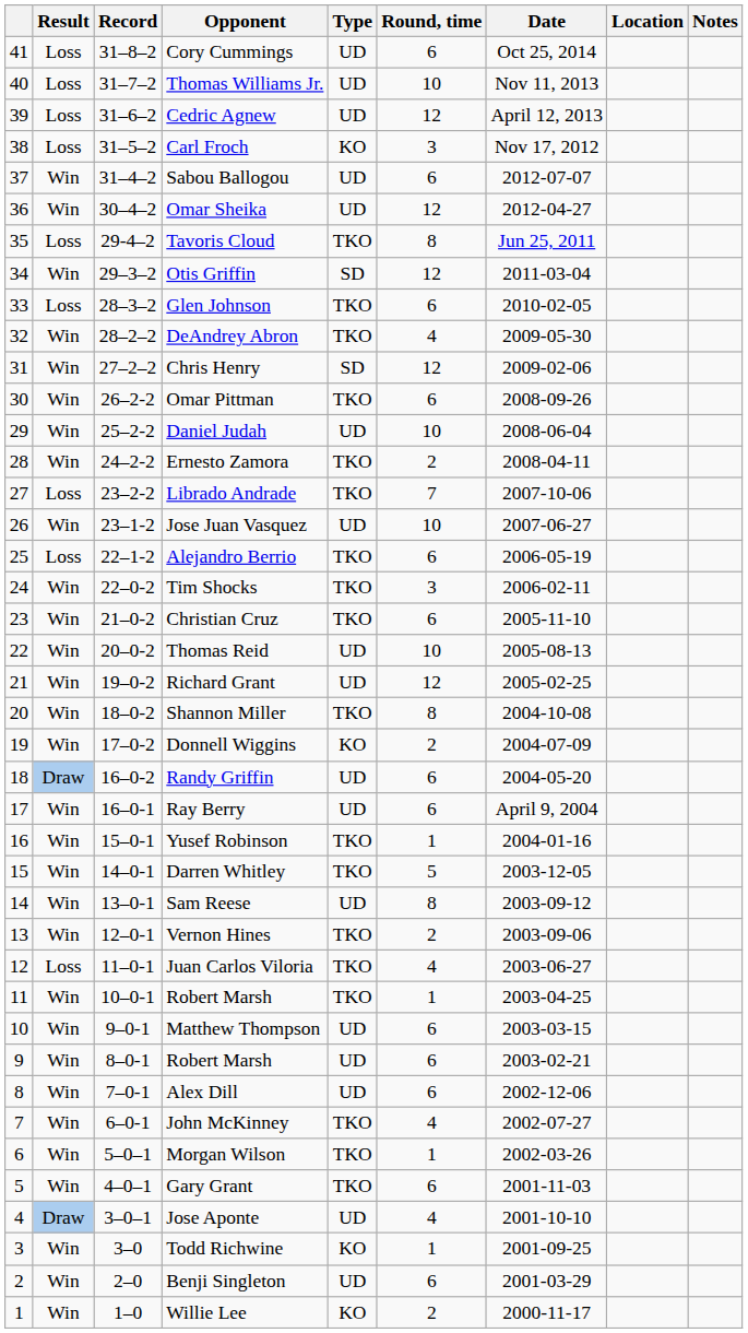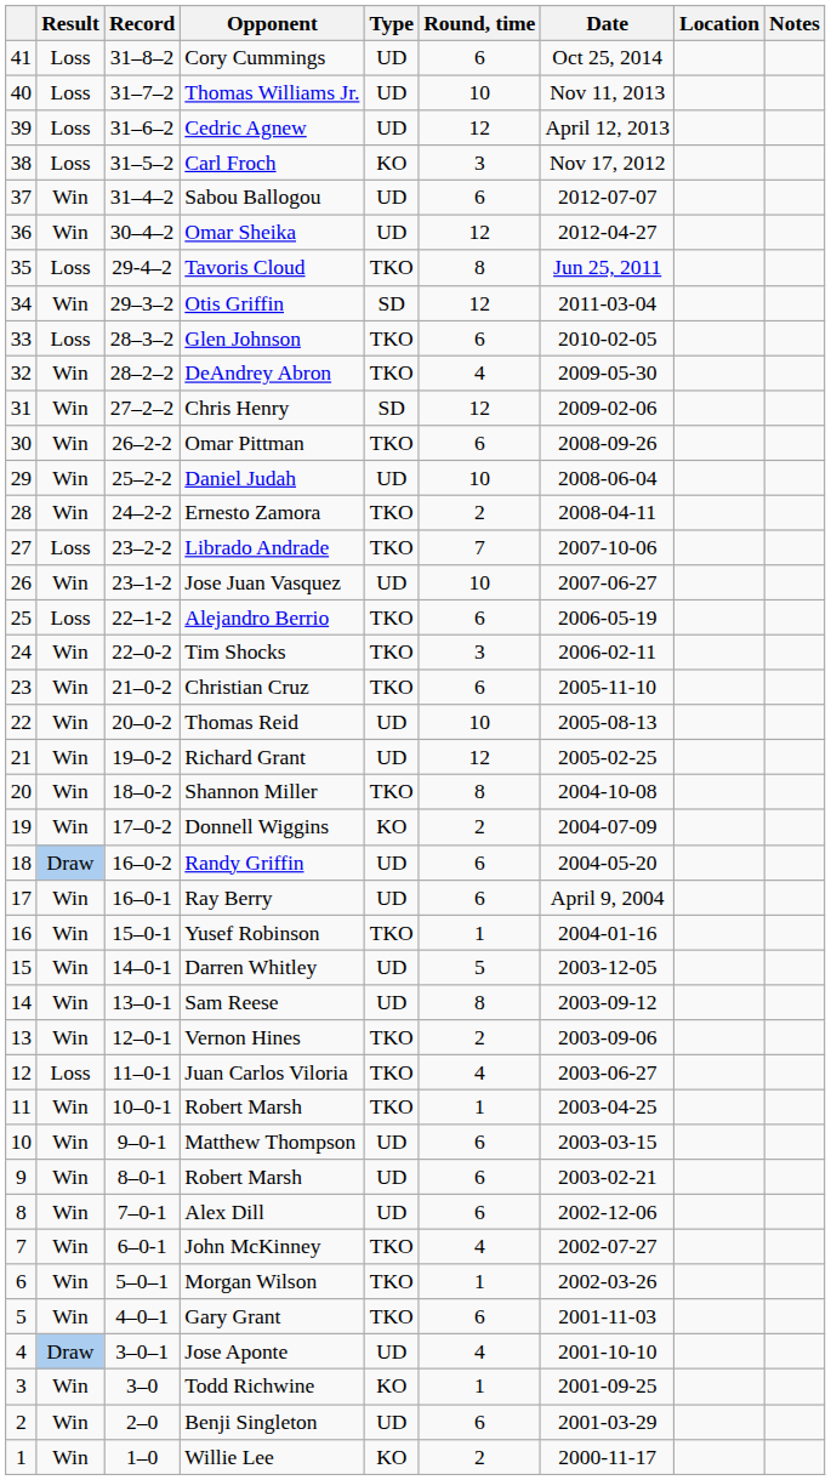 <table class="wikitable" style="text-align:center; font-size:95%">
 <tr>
 <th></th>
 <th>Result</th>
 <th>Record</th>
 <th>Opponent</th>
 <th>Type</th>
 <th>Round, time</th>
 <th>Date</th>
 <th>Location</th>
 <th>Notes</th>
 </tr>
 <tr align=center>
 <td>41</td>
 <td>Loss</td>
 <td>31–8–2</td>
 <td align=left> Cory Cummings</td>
 <td>UD</td>
 <td>6</td>
 <td>Oct 25, 2014</td>
 <td align=left></td>
 <td align=left></td>
 </tr>
 <tr align=center>
 <td>40</td>
 <td>Loss</td>
 <td>31–7–2</td>
 <td align=left> <a href='#'>Thomas Williams Jr.</a></td>
 <td>UD</td>
 <td>10</td>
 <td>Nov 11, 2013</td>
 <td align=left></td>
 <td align=left></td>
 </tr>
 <tr align=center>
 <td>39</td>
 <td>Loss</td>
 <td>31–6–2</td>
 <td align=left> <a href='#'>Cedric Agnew</a></td>
 <td>UD</td>
 <td>12</td>
 <td>April 12, 2013</td>
 <td align=left></td>
 <td align=left></td>
 </tr>
 <tr align=center>
 <td>38</td>
 <td>Loss</td>
 <td>31–5–2</td>
 <td align=left> <a href='#'>Carl Froch</a></td>
 <td>KO</td>
 <td>3</td>
 <td>Nov 17, 2012</td>
 <td align=left></td>
 <td align=left></td>
 </tr>
 <tr align=center>
 <td>37</td>
 <td>Win</td>
 <td>31–4–2</td>
 <td align=left> Sabou Ballogou</td>
 <td>UD</td>
 <td>6</td>
 <td>2012-07-07</td>
 <td align=left></td>
 <td align=left></td>
 </tr>
 <tr align=center>
 <td>36</td>
 <td>Win</td>
 <td>30–4–2</td>
 <td align=left> <a href='#'>Omar Sheika</a></td>
 <td>UD</td>
 <td>12</td>
 <td>2012-04-27</td>
 <td align=left></td>
 <td align=left></td>
 </tr>
 <tr align=center>
 <td>35</td>
 <td>Loss</td>
 <td>29-4–2</td>
 <td align=left> <a href='#'>Tavoris Cloud</a></td>
 <td>TKO</td>
 <td>8</td>
 <td><a href='#'>Jun 25, 2011</a></td>
 <td align=left></td>
 <td align=left></td>
 </tr>
 <tr align=center>
 <td>34</td>
 <td>Win</td>
 <td>29–3–2</td>
 <td align=left> <a href='#'>Otis Griffin</a></td>
 <td>SD</td>
 <td>12</td>
 <td>2011-03-04</td>
 <td align=left></td>
 <td align=left></td>
 </tr>
 <tr align=center>
 <td>33</td>
 <td>Loss</td>
 <td>28–3–2</td>
 <td align=left> <a href='#'>Glen Johnson</a></td>
 <td>TKO</td>
 <td>6</td>
 <td>2010-02-05</td>
 <td align=left></td>
 <td align=left></td>
 </tr>
 <tr align=center>
 <td>32</td>
 <td>Win</td>
 <td>28–2–2</td>
 <td align=left> <a href='#'>DeAndrey Abron</a></td>
 <td>TKO</td>
 <td>4</td>
 <td>2009-05-30</td>
 <td align=left></td>
 <td align=left></td>
 </tr>
 <tr align=center>
 <td>31</td>
 <td>Win</td>
 <td>27–2–2</td>
 <td align=left> Chris Henry</td>
 <td>SD</td>
 <td>12</td>
 <td>2009-02-06</td>
 <td align=left></td>
 <td align=left></td>
 </tr>
 <tr align=center>
 <td>30</td>
 <td>Win</td>
 <td>26–2-2</td>
 <td align=left> Omar Pittman</td>
 <td>TKO</td>
 <td>6</td>
 <td>2008-09-26</td>
 <td align=left></td>
 <td align=left></td>
 </tr>
 <tr align=center>
 <td>29</td>
 <td>Win</td>
 <td>25–2-2</td>
 <td align=left> <a href='#'>Daniel Judah</a></td>
 <td>UD</td>
 <td>10</td>
 <td>2008-06-04</td>
 <td align=left></td>
 <td align=left></td>
 </tr>
 <tr align=center>
 <td>28</td>
 <td>Win</td>
 <td>24–2-2</td>
 <td align=left> Ernesto Zamora</td>
 <td>TKO</td>
 <td>2</td>
 <td>2008-04-11</td>
 <td align=left></td>
 <td align=left></td>
 </tr>
 <tr align=center>
 <td>27</td>
 <td>Loss</td>
 <td>23–2-2</td>
 <td align=left> <a href='#'>Librado Andrade</a></td>
 <td>TKO</td>
 <td>7</td>
 <td>2007-10-06</td>
 <td align=left></td>
 <td align=left></td>
 </tr>
 <tr align=center>
 <td>26</td>
 <td>Win</td>
 <td>23–1-2</td>
 <td align=left> Jose Juan Vasquez</td>
 <td>UD</td>
 <td>10</td>
 <td>2007-06-27</td>
 <td align=left></td>
 <td align=left></td>
 </tr>
 <tr align=center>
 <td>25</td>
 <td>Loss</td>
 <td>22–1-2</td>
 <td align=left> <a href='#'>Alejandro Berrio</a></td>
 <td>TKO</td>
 <td>6</td>
 <td>2006-05-19</td>
 <td align=left></td>
 <td align=left></td>
 </tr>
 <tr align=center>
 <td>24</td>
 <td>Win</td>
 <td>22–0-2</td>
 <td align=left> Tim Shocks</td>
 <td>TKO</td>
 <td>3</td>
 <td>2006-02-11</td>
 <td align=left></td>
 <td align=left></td>
 </tr>
 <tr align=center>
 <td>23</td>
 <td>Win</td>
 <td>21–0-2</td>
 <td align=left> Christian Cruz</td>
 <td>TKO</td>
 <td>6</td>
 <td>2005-11-10</td>
 <td align=left></td>
 <td align=left></td>
 </tr>
 <tr align=center>
 <td>22</td>
 <td>Win</td>
 <td>20–0-2</td>
 <td align=left> Thomas Reid</td>
 <td>UD</td>
 <td>10</td>
 <td>2005-08-13</td>
 <td align=left></td>
 <td align=left></td>
 </tr>
 <tr align=center>
 <td>21</td>
 <td>Win</td>
 <td>19–0-2</td>
 <td align=left> Richard Grant</td>
 <td>UD</td>
 <td>12</td>
 <td>2005-02-25</td>
 <td align=left></td>
 <td align=left></td>
 </tr>
 <tr align=center>
 <td>20</td>
 <td>Win</td>
 <td>18–0-2</td>
 <td align=left> Shannon Miller</td>
 <td>TKO</td>
 <td>8</td>
 <td>2004-10-08</td>
 <td align=left></td>
 <td align=left></td>
 </tr>
 <tr align=center>
 <td>19</td>
 <td>Win</td>
 <td>17–0-2</td>
 <td align=left> Donnell Wiggins</td>
 <td>KO</td>
 <td>2</td>
 <td>2004-07-09</td>
 <td align=left></td>
 <td align=left></td>
 </tr>
 <tr align=center>
 <td>18</td>
 <td style="background:#abcdef;">Draw</td>
 <td>16–0-2</td>
 <td align=left> <a href='#'>Randy Griffin</a></td>
 <td>UD</td>
 <td>6</td>
 <td>2004-05-20</td>
 <td align=left></td>
 <td align=left></td>
 </tr>
 <tr align=center>
 <td>17</td>
 <td>Win</td>
 <td>16–0-1</td>
 <td align=left> Ray Berry</td>
 <td>UD</td>
 <td>6</td>
 <td>April 9, 2004</td>
 <td align=left></td>
 <td align=left></td>
 </tr>
 <tr align=center>
 <td>16</td>
 <td>Win</td>
 <td>15–0-1</td>
 <td align=left> Yusef Robinson</td>
 <td>TKO</td>
 <td>1</td>
 <td>2004-01-16</td>
 <td align=left></td>
 <td align=left></td>
 </tr>
 <tr align=center>
 <td>15</td>
 <td>Win</td>
 <td>14–0-1</td>
 <td align=left> Darren Whitley</td>
-<td>TKO</td>
+<td>UD</td>
 <td>5</td>
 <td>2003-12-05</td>
 <td align=left></td>
 <td align=left></td>
 </tr>
 <tr align=center>
 <td>14</td>
 <td>Win</td>
 <td>13–0-1</td>
 <td align=left> Sam Reese</td>
 <td>UD</td>
 <td>8</td>
 <td>2003-09-12</td>
 <td align=left></td>
 <td align=left></td>
 </tr>
 <tr align=center>
 <td>13</td>
 <td>Win</td>
 <td>12–0-1</td>
 <td align=left> Vernon Hines</td>
 <td>TKO</td>
 <td>2</td>
 <td>2003-09-06</td>
 <td align=left></td>
 <td align=left></td>
 </tr>
 <tr align=center>
 <td>12</td>
 <td>Loss</td>
 <td>11–0-1</td>
 <td align=left> Juan Carlos Viloria</td>
 <td>TKO</td>
 <td>4</td>
 <td>2003-06-27</td>
 <td align=left></td>
 <td align=left></td>
 </tr>
 <tr align=center>
 <td>11</td>
 <td>Win</td>
 <td>10–0-1</td>
 <td align=left> Robert Marsh</td>
 <td>TKO</td>
 <td>1</td>
 <td>2003-04-25</td>
 <td align=left></td>
 <td align=left></td>
 </tr>
 <tr align=center>
 <td>10</td>
 <td>Win</td>
 <td>9–0-1</td>
 <td align=left> Matthew Thompson</td>
 <td>UD</td>
 <td>6</td>
 <td>2003-03-15</td>
 <td align=left></td>
 <td align=left></td>
 </tr>
 <tr align=center>
 <td>9</td>
 <td>Win</td>
 <td>8–0-1</td>
 <td align=left> Robert Marsh</td>
 <td>UD</td>
 <td>6</td>
 <td>2003-02-21</td>
 <td align=left></td>
 <td align=left></td>
 </tr>
 <tr align=center>
 <td>8</td>
 <td>Win</td>
 <td>7–0-1</td>
 <td align=left> Alex Dill</td>
 <td>UD</td>
 <td>6</td>
 <td>2002-12-06</td>
 <td align=left></td>
 <td align=left></td>
 </tr>
 <tr align=center>
 <td>7</td>
 <td>Win</td>
 <td>6–0-1</td>
 <td align=left> John McKinney</td>
 <td>TKO</td>
 <td>4</td>
 <td>2002-07-27</td>
 <td align=left></td>
 <td align=left></td>
 </tr>
 <tr align=center>
 <td>6</td>
 <td>Win</td>
 <td>5–0–1</td>
 <td align=left> Morgan Wilson</td>
 <td>TKO</td>
 <td>1</td>
 <td>2002-03-26</td>
 <td align=left></td>
 <td align=left></td>
 </tr>
 <tr align=center>
 <td>5</td>
 <td>Win</td>
 <td>4–0–1</td>
 <td align=left> Gary Grant</td>
 <td>TKO</td>
 <td>6</td>
 <td>2001-11-03</td>
 <td align=left></td>
 <td align=left></td>
 </tr>
 <tr align=center>
 <td>4</td>
 <td style="background:#abcdef;">Draw</td>
 <td>3–0–1</td>
 <td align=left> Jose Aponte</td>
 <td>UD</td>
 <td>4</td>
 <td>2001-10-10</td>
 <td align=left></td>
 <td align=left></td>
 </tr>
 <tr align=center>
 <td>3</td>
 <td>Win</td>
 <td>3–0</td>
 <td align=left> Todd Richwine</td>
 <td>KO</td>
 <td>1</td>
 <td>2001-09-25</td>
 <td align=left></td>
 <td align=left></td>
 </tr>
 <tr align=center>
 <td>2</td>
 <td>Win</td>
 <td>2–0</td>
 <td align=left> Benji Singleton</td>
 <td>UD</td>
 <td>6</td>
 <td>2001-03-29</td>
 <td align=left></td>
 <td align=left></td>
 </tr>
 <tr align=center>
 <td>1</td>
 <td>Win</td>
 <td>1–0</td>
 <td align=left> Willie Lee</td>
 <td>KO</td>
 <td>2</td>
 <td>2000-11-17</td>
 <td align=left></td>
 <td align=left></td>
 </tr>
 <tr align=center>
 </tr>
 </table>
